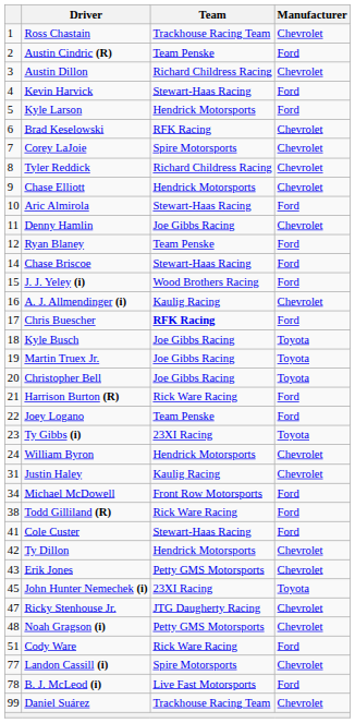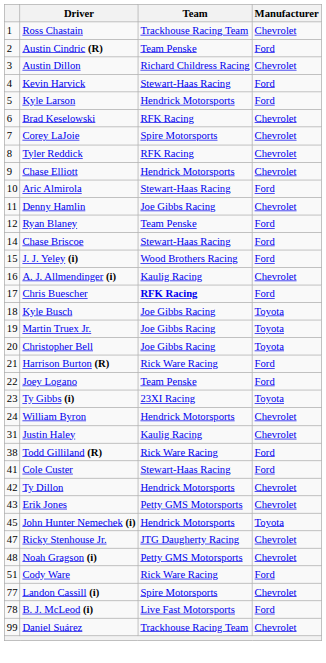 <table class="wikitable" style="font-size:95%">
 <tr>
 <th></th>
 <th>Driver</th>
 <th>Team</th>
 <th>Manufacturer</th>
 </tr>
 <tr>
 <td>1</td>
 <td><a href='#'>Ross Chastain</a></td>
 <td><a href='#'>Trackhouse Racing Team</a></td>
 <td><a href='#'>Chevrolet</a></td>
 </tr>
 <tr>
 <td>2</td>
 <td><a href='#'>Austin Cindric</a> <strong>(R)</strong></td>
 <td><a href='#'>Team Penske</a></td>
 <td><a href='#'>Ford</a></td>
 </tr>
 <tr>
 <td>3</td>
 <td><a href='#'>Austin Dillon</a></td>
 <td><a href='#'>Richard Childress Racing</a></td>
 <td><a href='#'>Chevrolet</a></td>
 </tr>
 <tr>
 <td>4</td>
 <td><a href='#'>Kevin Harvick</a></td>
 <td><a href='#'>Stewart-Haas Racing</a></td>
 <td><a href='#'>Ford</a></td>
 </tr>
 <tr>
 <td>5</td>
 <td><a href='#'>Kyle Larson</a></td>
 <td><a href='#'>Hendrick Motorsports</a></td>
 <td><a href='#'>Ford</a></td>
 </tr>
 <tr>
 <td>6</td>
 <td><a href='#'>Brad Keselowski</a></td>
 <td><a href='#'>RFK Racing</a></td>
 <td><a href='#'>Chevrolet</a></td>
 </tr>
 <tr>
 <td>7</td>
 <td><a href='#'>Corey LaJoie</a></td>
 <td><a href='#'>Spire Motorsports</a></td>
 <td><a href='#'>Chevrolet</a></td>
 </tr>
 <tr>
 <td>8</td>
 <td><a href='#'>Tyler Reddick</a></td>
-<td><a href='#'>Richard Childress Racing</a></td>
+<td><a href='#'>RFK Racing</a></td>
 <td><a href='#'>Chevrolet</a></td>
 </tr>
 <tr>
 <td>9</td>
 <td><a href='#'>Chase Elliott</a></td>
 <td><a href='#'>Hendrick Motorsports</a></td>
 <td><a href='#'>Chevrolet</a></td>
 </tr>
 <tr>
 <td>10</td>
 <td><a href='#'>Aric Almirola</a></td>
 <td><a href='#'>Stewart-Haas Racing</a></td>
 <td><a href='#'>Ford</a></td>
 </tr>
 <tr>
 <td>11</td>
 <td><a href='#'>Denny Hamlin</a></td>
 <td><a href='#'>Joe Gibbs Racing</a></td>
 <td><a href='#'>Chevrolet</a></td>
 </tr>
 <tr>
 <td>12</td>
 <td><a href='#'>Ryan Blaney</a></td>
 <td><a href='#'>Team Penske</a></td>
 <td><a href='#'>Ford</a></td>
 </tr>
 <tr>
 <td>14</td>
 <td><a href='#'>Chase Briscoe</a></td>
 <td><a href='#'>Stewart-Haas Racing</a></td>
 <td><a href='#'>Ford</a></td>
 </tr>
 <tr>
 <td>15</td>
 <td><a href='#'>J. J. Yeley</a> <strong>(i)</strong></td>
 <td><a href='#'>Wood Brothers Racing</a></td>
 <td><a href='#'>Ford</a></td>
 </tr>
 <tr>
 <td>16</td>
 <td><a href='#'>A. J. Allmendinger</a> <strong>(i)</strong></td>
 <td><a href='#'>Kaulig Racing</a></td>
 <td><a href='#'>Chevrolet</a></td>
 </tr>
 <tr>
 <td>17</td>
 <td><a href='#'>Chris Buescher</a></td>
 <td><strong><a href='#'>RFK Racing</a></strong></td>
 <td><a href='#'>Ford</a></td>
 </tr>
 <tr>
 <td>18</td>
 <td><a href='#'>Kyle Busch</a></td>
 <td><a href='#'>Joe Gibbs Racing</a></td>
 <td><a href='#'>Toyota</a></td>
 </tr>
 <tr>
 <td>19</td>
 <td><a href='#'>Martin Truex Jr.</a></td>
 <td><a href='#'>Joe Gibbs Racing</a></td>
 <td><a href='#'>Toyota</a></td>
 </tr>
 <tr>
 <td>20</td>
 <td><a href='#'>Christopher Bell</a></td>
 <td><a href='#'>Joe Gibbs Racing</a></td>
 <td><a href='#'>Toyota</a></td>
 </tr>
 <tr>
 <td>21</td>
 <td><a href='#'>Harrison Burton</a> <strong>(R)</strong></td>
 <td><a href='#'>Rick Ware Racing</a></td>
 <td><a href='#'>Ford</a></td>
 </tr>
 <tr>
 <td>22</td>
 <td><a href='#'>Joey Logano</a></td>
 <td><a href='#'>Team Penske</a></td>
 <td><a href='#'>Ford</a></td>
 </tr>
 <tr>
 <td>23</td>
 <td><a href='#'>Ty Gibbs</a> <strong>(i)</strong></td>
 <td><a href='#'>23XI Racing</a></td>
 <td><a href='#'>Toyota</a></td>
 </tr>
 <tr>
 <td>24</td>
 <td><a href='#'>William Byron</a></td>
 <td><a href='#'>Hendrick Motorsports</a></td>
 <td><a href='#'>Chevrolet</a></td>
 </tr>
 <tr>
 <td>31</td>
 <td><a href='#'>Justin Haley</a></td>
 <td><a href='#'>Kaulig Racing</a></td>
 <td><a href='#'>Chevrolet</a></td>
 </tr>
 <tr>
-<td>34</td>
-<td><a href='#'>Michael McDowell</a></td>
-<td><a href='#'>Front Row Motorsports</a></td>
-<td><a href='#'>Ford</a></td>
-</tr>
-<tr>
 <td>38</td>
 <td><a href='#'>Todd Gilliland</a> <strong>(R)</strong></td>
 <td><a href='#'>Rick Ware Racing</a></td>
 <td><a href='#'>Ford</a></td>
 </tr>
 <tr>
 <td>41</td>
 <td><a href='#'>Cole Custer</a></td>
 <td><a href='#'>Stewart-Haas Racing</a></td>
 <td><a href='#'>Ford</a></td>
 </tr>
 <tr>
 <td>42</td>
 <td><a href='#'>Ty Dillon</a></td>
 <td><a href='#'>Hendrick Motorsports</a></td>
 <td><a href='#'>Chevrolet</a></td>
 </tr>
 <tr>
 <td>43</td>
 <td><a href='#'>Erik Jones</a></td>
 <td><a href='#'>Petty GMS Motorsports</a></td>
 <td><a href='#'>Chevrolet</a></td>
 </tr>
 <tr>
 <td>45</td>
 <td nowrap><a href='#'>John Hunter Nemechek</a> <strong>(i)</strong></td>
-<td><a href='#'>23XI Racing</a></td>
+<td><a href='#'>Hendrick Motorsports</a></td>
 <td><a href='#'>Toyota</a></td>
 </tr>
 <tr>
 <td>47</td>
 <td><a href='#'>Ricky Stenhouse Jr.</a></td>
 <td><a href='#'>JTG Daugherty Racing</a></td>
 <td><a href='#'>Chevrolet</a></td>
 </tr>
 <tr>
 <td>48</td>
 <td><a href='#'>Noah Gragson</a> <strong>(i)</strong></td>
 <td><a href='#'>Petty GMS Motorsports</a></td>
 <td><a href='#'>Chevrolet</a></td>
 </tr>
 <tr>
 <td>51</td>
 <td><a href='#'>Cody Ware</a></td>
 <td><a href='#'>Rick Ware Racing</a></td>
 <td><a href='#'>Ford</a></td>
 </tr>
 <tr>
 <td>77</td>
 <td><a href='#'>Landon Cassill</a> <strong>(i)</strong></td>
 <td><a href='#'>Spire Motorsports</a></td>
 <td><a href='#'>Chevrolet</a></td>
 </tr>
 <tr>
 <td>78</td>
 <td><a href='#'>B. J. McLeod</a> <strong>(i)</strong></td>
 <td><a href='#'>Live Fast Motorsports</a></td>
 <td><a href='#'>Ford</a></td>
 </tr>
 <tr>
 <td>99</td>
 <td><a href='#'>Daniel Suárez</a></td>
 <td nowrap><a href='#'>Trackhouse Racing Team</a></td>
 <td><a href='#'>Chevrolet</a></td>
 </tr>
 <tr>
 <th colspan="4"></th>
 </tr>
 </table>
